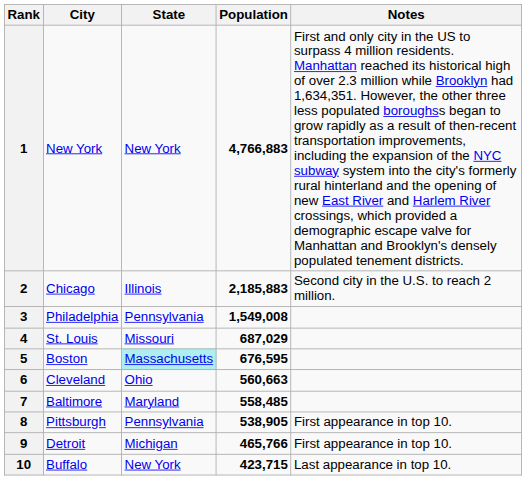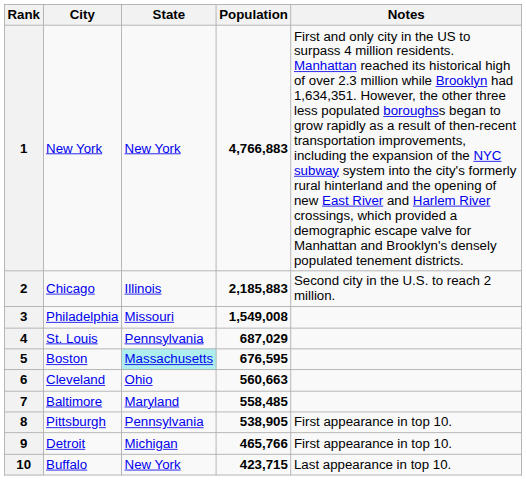 <table class="wikitable plainrowheaders" style="width:100%">
 <tr>
 <th scope="col" style="width:3%;">Rank</th>
 <th scope="col" style="width:9%;">City</th>
 <th scope="col" style="width:9%;">State</th>
 <th scope="col" style="width:9%;">Population</th>
 <th scope="col" style="width:70%;">Notes</th>
 </tr>
 <tr>
 <th scope="row">1</th>
 <td><a href='#'>New York</a></td>
 <td><a href='#'>New York</a></td>
 <td align="right"><strong>4,766,883</strong></td>
 <td>First and only city in the US to surpass 4 million residents. <a href='#'>Manhattan</a> reached its historical high of over 2.3 million while <a href='#'>Brooklyn</a> had 1,634,351. However, the other three less populated <a href='#'>boroughs</a>s began to grow rapidly as a result of then-recent transportation improvements, including the expansion of the <a href='#'>NYC subway</a> system into the city's formerly rural hinterland and the opening of new <a href='#'>East River</a> and <a href='#'>Harlem River</a> crossings, which provided a demographic escape valve for Manhattan and Brooklyn's densely populated tenement districts.</td>
 </tr>
 <tr>
 <th scope="row">2</th>
 <td><a href='#'>Chicago</a></td>
 <td><a href='#'>Illinois</a></td>
 <td align="right"><strong>2,185,883</strong></td>
 <td>Second city in the U.S. to reach 2 million.</td>
 </tr>
 <tr>
 <th scope="row">3</th>
 <td><a href='#'>Philadelphia</a></td>
-<td><a href='#'>Pennsylvania</a></td>
+<td><a href='#'>Missouri</a></td>
 <td align="right"><strong>1,549,008</strong></td>
 <td></td>
 </tr>
 <tr>
 <th scope="row">4</th>
 <td><a href='#'>St. Louis</a></td>
-<td><a href='#'>Missouri</a></td>
+<td><a href='#'>Pennsylvania</a></td>
 <td align="right"><strong>687,029</strong></td>
 <td></td>
 </tr>
 <tr>
 <th scope="row">5</th>
 <td><a href='#'>Boston</a></td>
 <td style="background: paleturquoise;"><a href='#'>Massachusetts</a></td>
 <td align="right"><strong>676,595</strong></td>
 <td></td>
 </tr>
 <tr>
 <th scope="row">6</th>
 <td><a href='#'>Cleveland</a></td>
 <td><a href='#'>Ohio</a></td>
 <td align="right"><strong>560,663</strong></td>
 <td></td>
 </tr>
 <tr>
 <th scope="row">7</th>
 <td><a href='#'>Baltimore</a></td>
 <td><a href='#'>Maryland</a></td>
 <td align="right"><strong>558,485</strong></td>
 <td></td>
 </tr>
 <tr>
 <th scope="row">8</th>
 <td><a href='#'>Pittsburgh</a></td>
 <td><a href='#'>Pennsylvania</a></td>
 <td align="right"><strong>538,905</strong></td>
 <td>First appearance in top 10.</td>
 </tr>
 <tr>
 <th scope="row">9</th>
 <td><a href='#'>Detroit</a></td>
 <td><a href='#'>Michigan</a></td>
 <td align="right"><strong>465,766</strong></td>
 <td>First appearance in top 10.</td>
 </tr>
 <tr>
 <th scope="row">10</th>
 <td><a href='#'>Buffalo</a></td>
 <td><a href='#'>New York</a></td>
 <td align="right"><strong>423,715</strong></td>
 <td>Last appearance in top 10.</td>
 </tr>
 </table>
